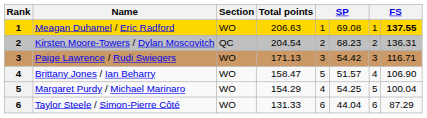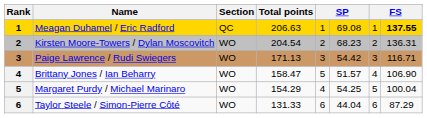 <table class="wikitable sortable">
 <tr>
 <th>Rank</th>
 <th>Name</th>
 <th>Section</th>
 <th>Total points</th>
 <th colspan="2" width="80px"><a href='#'>SP</a></th>
 <th colspan="2" width="80px"><a href='#'>FS</a></th>
 </tr>
 <tr bgcolor="gold">
 <td align="center"><strong>1</strong></td>
 <td><a href='#'>Meagan Duhamel</a> / <a href='#'>Eric Radford</a></td>
-<td>WO</td>
+<td>QC</td>
 <td align="center">206.63</td>
 <td align="center">1</td>
 <td align="center">69.08</td>
 <td align="center">1</td>
 <td align="center"><strong>137.55</strong></td>
 </tr>
 <tr bgcolor="silver">
 <td align="center"><strong>2</strong></td>
 <td><a href='#'>Kirsten Moore-Towers</a> / <a href='#'>Dylan Moscovitch</a></td>
-<td>QC</td>
+<td>WO</td>
 <td align="center">204.54</td>
 <td align="center">2</td>
 <td align="center">68.23</td>
 <td align="center">2</td>
 <td align="center">136.31</td>
 </tr>
 <tr bgcolor="cc9966">
 <td align="center"><strong>3</strong></td>
 <td><a href='#'>Paige Lawrence</a> / <a href='#'>Rudi Swiegers</a></td>
 <td>WO</td>
 <td align="center">171.13</td>
 <td align="center">3</td>
 <td align="center">54.42</td>
 <td align="center">3</td>
 <td align="center">116.71</td>
 </tr>
 <tr>
 <th>4</th>
 <td><a href='#'>Brittany Jones</a> / <a href='#'>Ian Beharry</a></td>
 <td>WO</td>
 <td align="center">158.47</td>
 <td align="center">5</td>
 <td align="center">51.57</td>
 <td align="center">4</td>
 <td align="center">106.90</td>
 </tr>
 <tr>
 <th>5</th>
 <td><a href='#'>Margaret Purdy</a> / <a href='#'>Michael Marinaro</a></td>
 <td>WO</td>
 <td align="center">154.29</td>
 <td align="center">4</td>
 <td align="center">54.25</td>
 <td align="center">5</td>
 <td align="center">100.04</td>
 </tr>
 <tr>
 <th>6</th>
 <td><a href='#'>Taylor Steele</a> / <a href='#'>Simon-Pierre Côté</a></td>
 <td>WO</td>
 <td align="center">131.33</td>
 <td align="center">6</td>
 <td align="center">44.04</td>
 <td align="center">6</td>
 <td align="center">87.29</td>
 </tr>
 </table>
